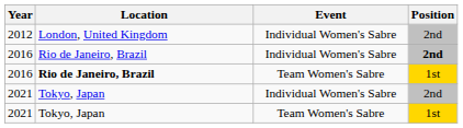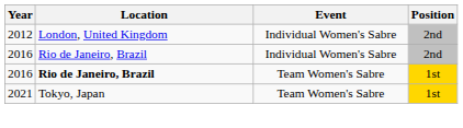 <table class="wikitable" style="text-align:center;">
 <tr>
 <th>Year</th>
 <th style="width:17em">Location</th>
 <th style="width:12em">Event</th>
 <th>Position</th>
 </tr>
 <tr>
 <td>2012</td>
 <td rowspan="1" align="left"> <a href='#'>London</a>, <a href='#'>United Kingdom</a></td>
 <td>Individual Women's Sabre</td>
 <td bgcolor="silver">2nd</td>
 </tr>
 <tr>
 <td>2016</td>
 <td rowspan="1" align="left"> <a href='#'>Rio de Janeiro</a>, <a href='#'>Brazil</a></td>
 <td>Individual Women's Sabre</td>
-<td bgcolor="silver"><strong>2nd</strong></td>
+<td bgcolor="silver">2nd</td>
 </tr>
 <tr>
 <td>2016</td>
 <td rowspan="1" align="left"><strong> Rio de Janeiro, Brazil</strong></td>
 <td>Team Women's Sabre</td>
 <td bgcolor="gold">1st</td>
 </tr>
 <tr>
 <td>2021</td>
-<td rowspan="1" align="left"> <a href='#'>Tokyo</a>, <a href='#'>Japan</a></td>
-<td>Individual Women's Sabre</td>
-<td bgcolor="silver">2nd</td>
-</tr>
-<tr>
-<td>2021</td>
 <td rowspan="1" align="left"> Tokyo, Japan</td>
 <td>Team Women's Sabre</td>
 <td bgcolor="gold">1st</td>
 </tr>
 </table>
